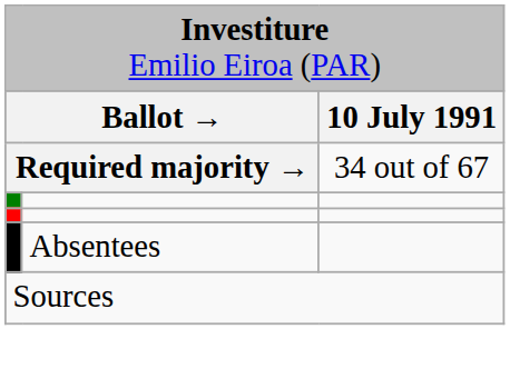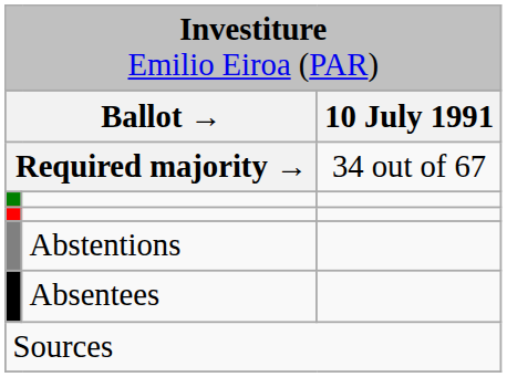 <table class="wikitable" style="text-align:center;">
 <tr>
 <td colspan="3" align="center" bgcolor="#C0C0C0"><strong>Investiture</strong><br><a href='#'>Emilio Eiroa</a> (<a href='#'>PAR</a>)</td>
 </tr>
 <tr>
 <th colspan="2" width="150px">Ballot →</th>
 <th>10 July 1991</th>
 </tr>
 <tr>
 <th colspan="2">Required majority →</th>
 <td>34 out of 67 </td>
 </tr>
 <tr>
 <th width="1px" style="background:green;"></th>
 <td align="left"></td>
 <td></td>
 </tr>
 <tr>
 <th style="color:inherit;background:red;"></th>
 <td align="left"></td>
 <td></td>
 </tr>
 <tr>
+<th style="color:inherit;background:gray;"></th>
+<td align="left"><span>Abstentions</span></td>
+<td></td>
+</tr>
+<tr>
 <th style="color:inherit;background:black;"></th>
 <td align="left"><span>Absentees</span></td>
 <td></td>
 </tr>
 <tr>
 <td align="left" colspan="3">Sources</td>
 </tr>
 </table>
